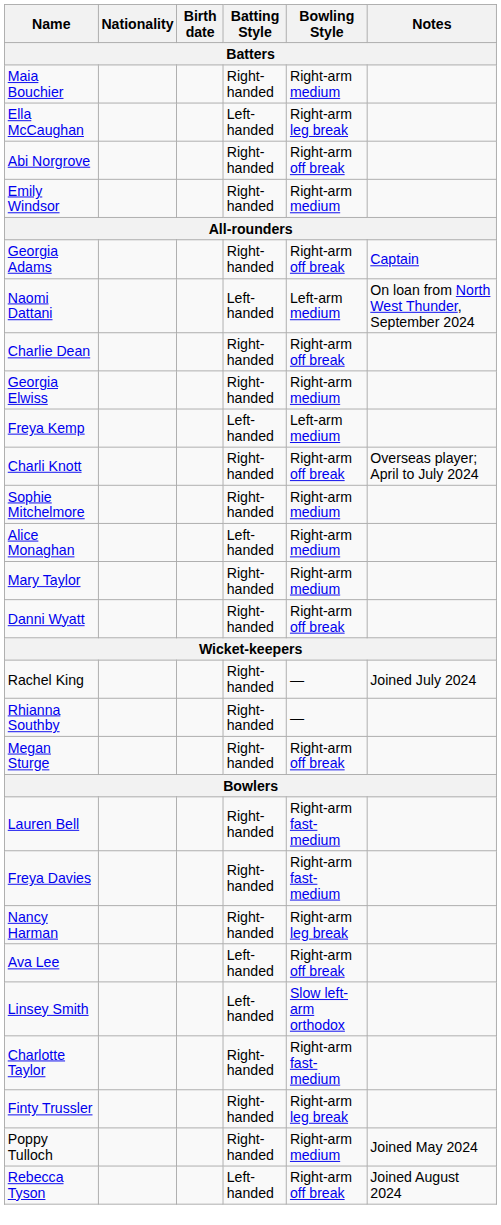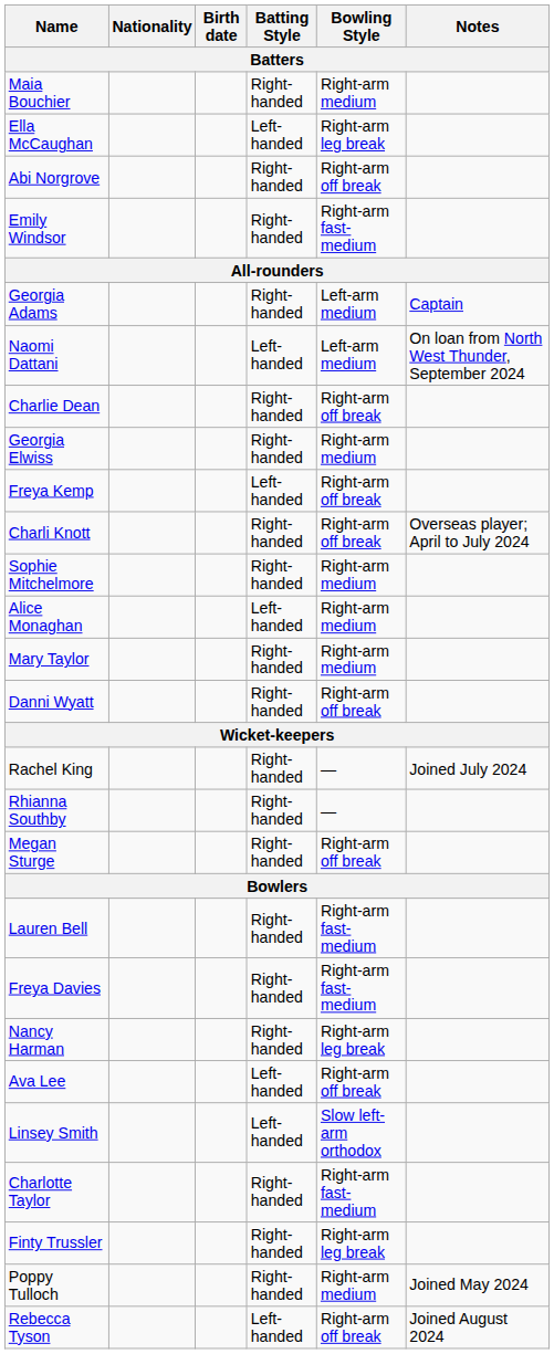 <table class="wikitable" style="font-size:95%;" width="85%">
 <tr>
 <th>Name</th>
 <th>Nationality</th>
 <th>Birth date</th>
 <th>Batting Style</th>
 <th>Bowling Style</th>
 <th>Notes</th>
 </tr>
 <tr>
 <th colspan="7">Batters</th>
 </tr>
 <tr>
 <td><a href='#'>Maia Bouchier</a></td>
 <td></td>
 <td></td>
 <td>Right-handed</td>
 <td>Right-arm <a href='#'>medium</a></td>
 <td></td>
 </tr>
 <tr>
 <td><a href='#'>Ella McCaughan</a></td>
 <td></td>
 <td></td>
 <td>Left-handed</td>
 <td>Right-arm <a href='#'>leg break</a></td>
 <td></td>
 </tr>
 <tr>
 <td><a href='#'>Abi Norgrove</a></td>
 <td></td>
 <td></td>
 <td>Right-handed</td>
 <td>Right-arm <a href='#'>off break</a></td>
 <td></td>
 </tr>
 <tr>
 <td><a href='#'>Emily Windsor</a></td>
 <td></td>
 <td></td>
 <td>Right-handed</td>
-<td>Right-arm <a href='#'>medium</a></td>
+<td>Right-arm <a href='#'>fast-medium</a></td>
 <td></td>
 </tr>
 <tr>
 <th colspan="7">All-rounders</th>
 </tr>
 <tr>
 <td><a href='#'>Georgia Adams</a></td>
 <td></td>
 <td></td>
 <td>Right-handed</td>
-<td>Right-arm <a href='#'>off break</a></td>
+<td>Left-arm <a href='#'>medium</a></td>
 <td><a href='#'>Captain</a></td>
 </tr>
 <tr>
 <td><a href='#'>Naomi Dattani</a></td>
 <td></td>
 <td></td>
 <td>Left-handed</td>
 <td>Left-arm <a href='#'>medium</a></td>
 <td>On loan from <a href='#'>North West Thunder</a>, September 2024</td>
 </tr>
 <tr>
 <td><a href='#'>Charlie Dean</a></td>
 <td></td>
 <td></td>
 <td>Right-handed</td>
 <td>Right-arm <a href='#'>off break</a></td>
 <td></td>
 </tr>
 <tr>
 <td><a href='#'>Georgia Elwiss</a></td>
 <td></td>
 <td></td>
 <td>Right-handed</td>
 <td>Right-arm <a href='#'>medium</a></td>
 <td></td>
 </tr>
 <tr>
 <td><a href='#'>Freya Kemp</a></td>
 <td></td>
 <td></td>
 <td>Left-handed</td>
-<td>Left-arm <a href='#'>medium</a></td>
+<td>Right-arm <a href='#'>off break</a></td>
 <td></td>
 </tr>
 <tr>
 <td><a href='#'>Charli Knott</a></td>
 <td></td>
 <td></td>
 <td>Right-handed</td>
 <td>Right-arm <a href='#'>off break</a></td>
 <td>Overseas player; April to July 2024</td>
 </tr>
 <tr>
 <td><a href='#'>Sophie Mitchelmore</a></td>
 <td></td>
 <td></td>
 <td>Right-handed</td>
 <td>Right-arm <a href='#'>medium</a></td>
 <td></td>
 </tr>
 <tr>
 <td><a href='#'>Alice Monaghan</a></td>
 <td></td>
 <td></td>
 <td>Left-handed</td>
 <td>Right-arm <a href='#'>medium</a></td>
 <td></td>
 </tr>
 <tr>
 <td><a href='#'>Mary Taylor</a></td>
 <td></td>
 <td></td>
 <td>Right-handed</td>
 <td>Right-arm <a href='#'>medium</a></td>
 <td></td>
 </tr>
 <tr>
 <td><a href='#'>Danni Wyatt</a></td>
 <td></td>
 <td></td>
 <td>Right-handed</td>
 <td>Right-arm <a href='#'>off break</a></td>
 <td></td>
 </tr>
 <tr>
 <th colspan="7">Wicket-keepers</th>
 </tr>
 <tr>
 <td>Rachel King</td>
 <td></td>
 <td></td>
 <td>Right-handed</td>
 <td>—</td>
 <td>Joined July 2024</td>
 </tr>
 <tr>
 <td><a href='#'>Rhianna Southby</a></td>
 <td></td>
 <td></td>
 <td>Right-handed</td>
 <td>—</td>
 <td></td>
 </tr>
 <tr>
 <td><a href='#'>Megan Sturge</a></td>
 <td></td>
 <td></td>
 <td>Right-handed</td>
 <td>Right-arm <a href='#'>off break</a></td>
 <td></td>
 </tr>
 <tr>
 <th colspan="7">Bowlers</th>
 </tr>
 <tr>
 <td><a href='#'>Lauren Bell</a></td>
 <td></td>
 <td></td>
 <td>Right-handed</td>
 <td>Right-arm <a href='#'>fast-medium</a></td>
 <td></td>
 </tr>
 <tr>
 <td><a href='#'>Freya Davies</a></td>
 <td></td>
 <td></td>
 <td>Right-handed</td>
 <td>Right-arm <a href='#'>fast-medium</a></td>
 <td></td>
 </tr>
 <tr>
 <td><a href='#'>Nancy Harman</a></td>
 <td></td>
 <td></td>
 <td>Right-handed</td>
 <td>Right-arm <a href='#'>leg break</a></td>
 <td></td>
 </tr>
 <tr>
 <td><a href='#'>Ava Lee</a></td>
 <td></td>
 <td></td>
 <td>Left-handed</td>
 <td>Right-arm <a href='#'>off break</a></td>
 <td></td>
 </tr>
 <tr>
 <td><a href='#'>Linsey Smith</a></td>
 <td></td>
 <td></td>
 <td>Left-handed</td>
 <td><a href='#'>Slow left-arm orthodox</a></td>
 <td></td>
 </tr>
 <tr>
 <td><a href='#'>Charlotte Taylor</a></td>
 <td></td>
 <td></td>
 <td>Right-handed</td>
 <td>Right-arm <a href='#'>fast-medium</a></td>
 <td></td>
 </tr>
 <tr>
 <td><a href='#'>Finty Trussler</a></td>
 <td></td>
 <td></td>
 <td>Right-handed</td>
 <td>Right-arm <a href='#'>leg break</a></td>
 <td></td>
 </tr>
 <tr>
 <td>Poppy Tulloch</td>
 <td></td>
 <td></td>
 <td>Right-handed</td>
 <td>Right-arm <a href='#'>medium</a></td>
 <td>Joined May 2024</td>
 </tr>
 <tr>
 <td><a href='#'>Rebecca Tyson</a></td>
 <td></td>
 <td></td>
 <td>Left-handed</td>
 <td>Right-arm <a href='#'>off break</a></td>
 <td>Joined August 2024</td>
 </tr>
 </table>
